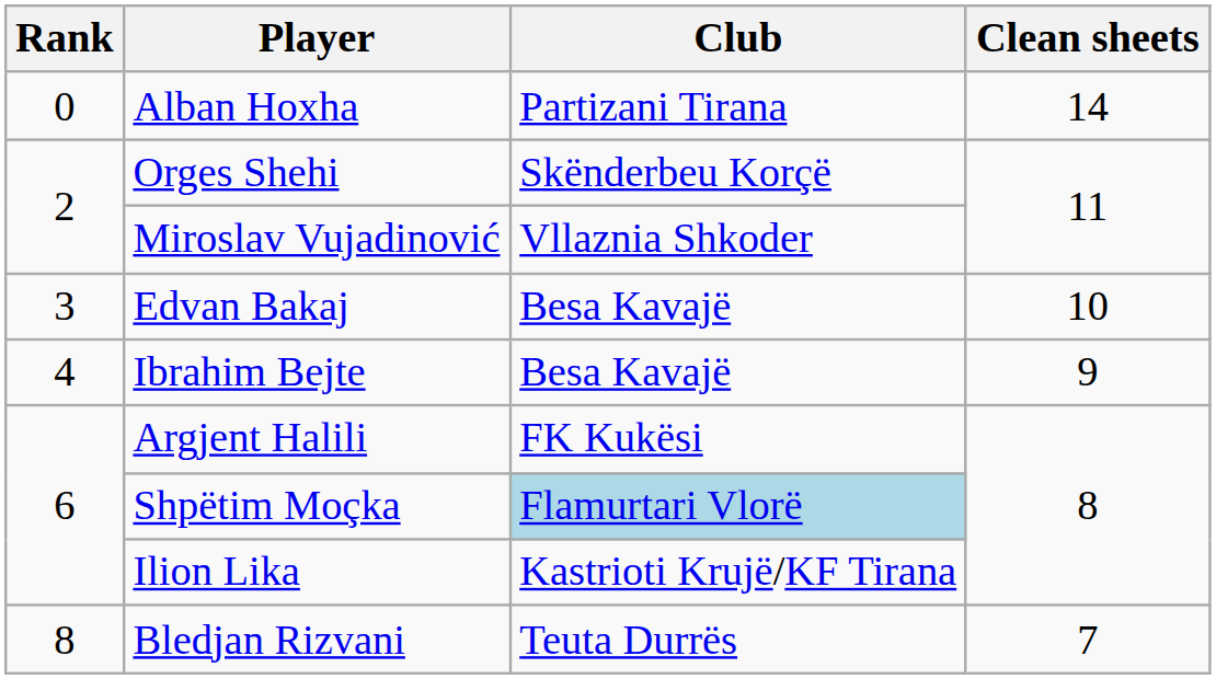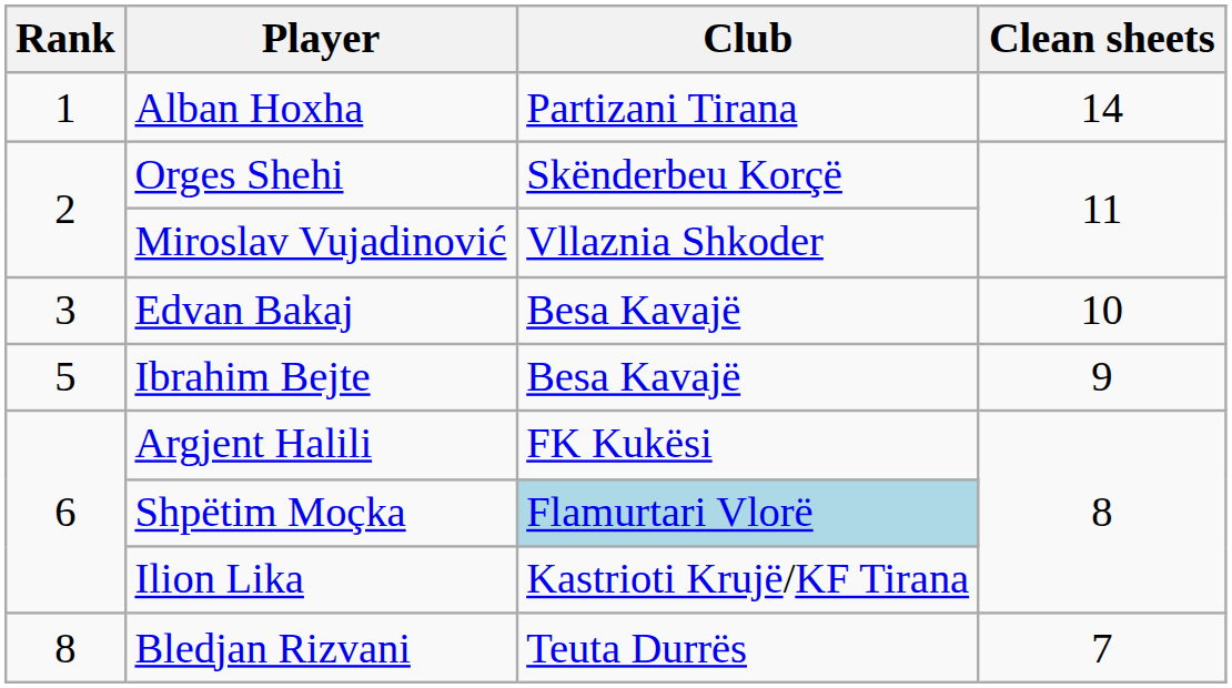 <table class="wikitable sortable" style="text-align:center">
 <tr>
 <th>Rank</th>
 <th>Player</th>
 <th>Club</th>
 <th>Clean sheets</th>
 </tr>
 <tr>
-<td>0</td>
+<td>1</td>
 <td align="left"> <a href='#'>Alban Hoxha</a></td>
 <td align="left"><a href='#'>Partizani Tirana</a></td>
 <td>14</td>
 </tr>
 <tr>
 <td rowspan=2>2</td>
 <td align="left"> <a href='#'>Orges Shehi</a></td>
 <td align="left"><a href='#'>Skënderbeu Korçë</a></td>
 <td rowspan=2>11</td>
 </tr>
 <tr>
 <td align="left"> <a href='#'>Miroslav Vujadinović</a></td>
 <td align="left"><a href='#'>Vllaznia Shkoder</a></td>
 </tr>
 <tr>
 <td>3</td>
 <td align="left"> <a href='#'>Edvan Bakaj</a></td>
 <td align="left"><a href='#'>Besa Kavajë</a></td>
 <td>10</td>
 </tr>
 <tr>
-<td>4</td>
+<td>5</td>
 <td align="left"> <a href='#'>Ibrahim Bejte</a></td>
 <td align="left"><a href='#'>Besa Kavajë</a></td>
 <td>9</td>
 </tr>
 <tr>
 <td rowspan=3>6</td>
 <td align="left"> <a href='#'>Argjent Halili</a></td>
 <td align="left"><a href='#'>FK Kukësi</a></td>
 <td rowspan=3>8</td>
 </tr>
 <tr>
 <td align="left"> <a href='#'>Shpëtim Moçka</a></td>
 <td align="left" style="background: lightblue;"><a href='#'>Flamurtari Vlorë</a></td>
 </tr>
 <tr>
 <td align="left"> <a href='#'>Ilion Lika</a></td>
 <td align="left"><a href='#'>Kastrioti Krujë</a>/<a href='#'>KF Tirana</a></td>
 </tr>
 <tr>
 <td>8</td>
 <td align="left"> <a href='#'>Bledjan Rizvani</a></td>
 <td align="left"><a href='#'>Teuta Durrës</a></td>
 <td>7</td>
 </tr>
 </table>
